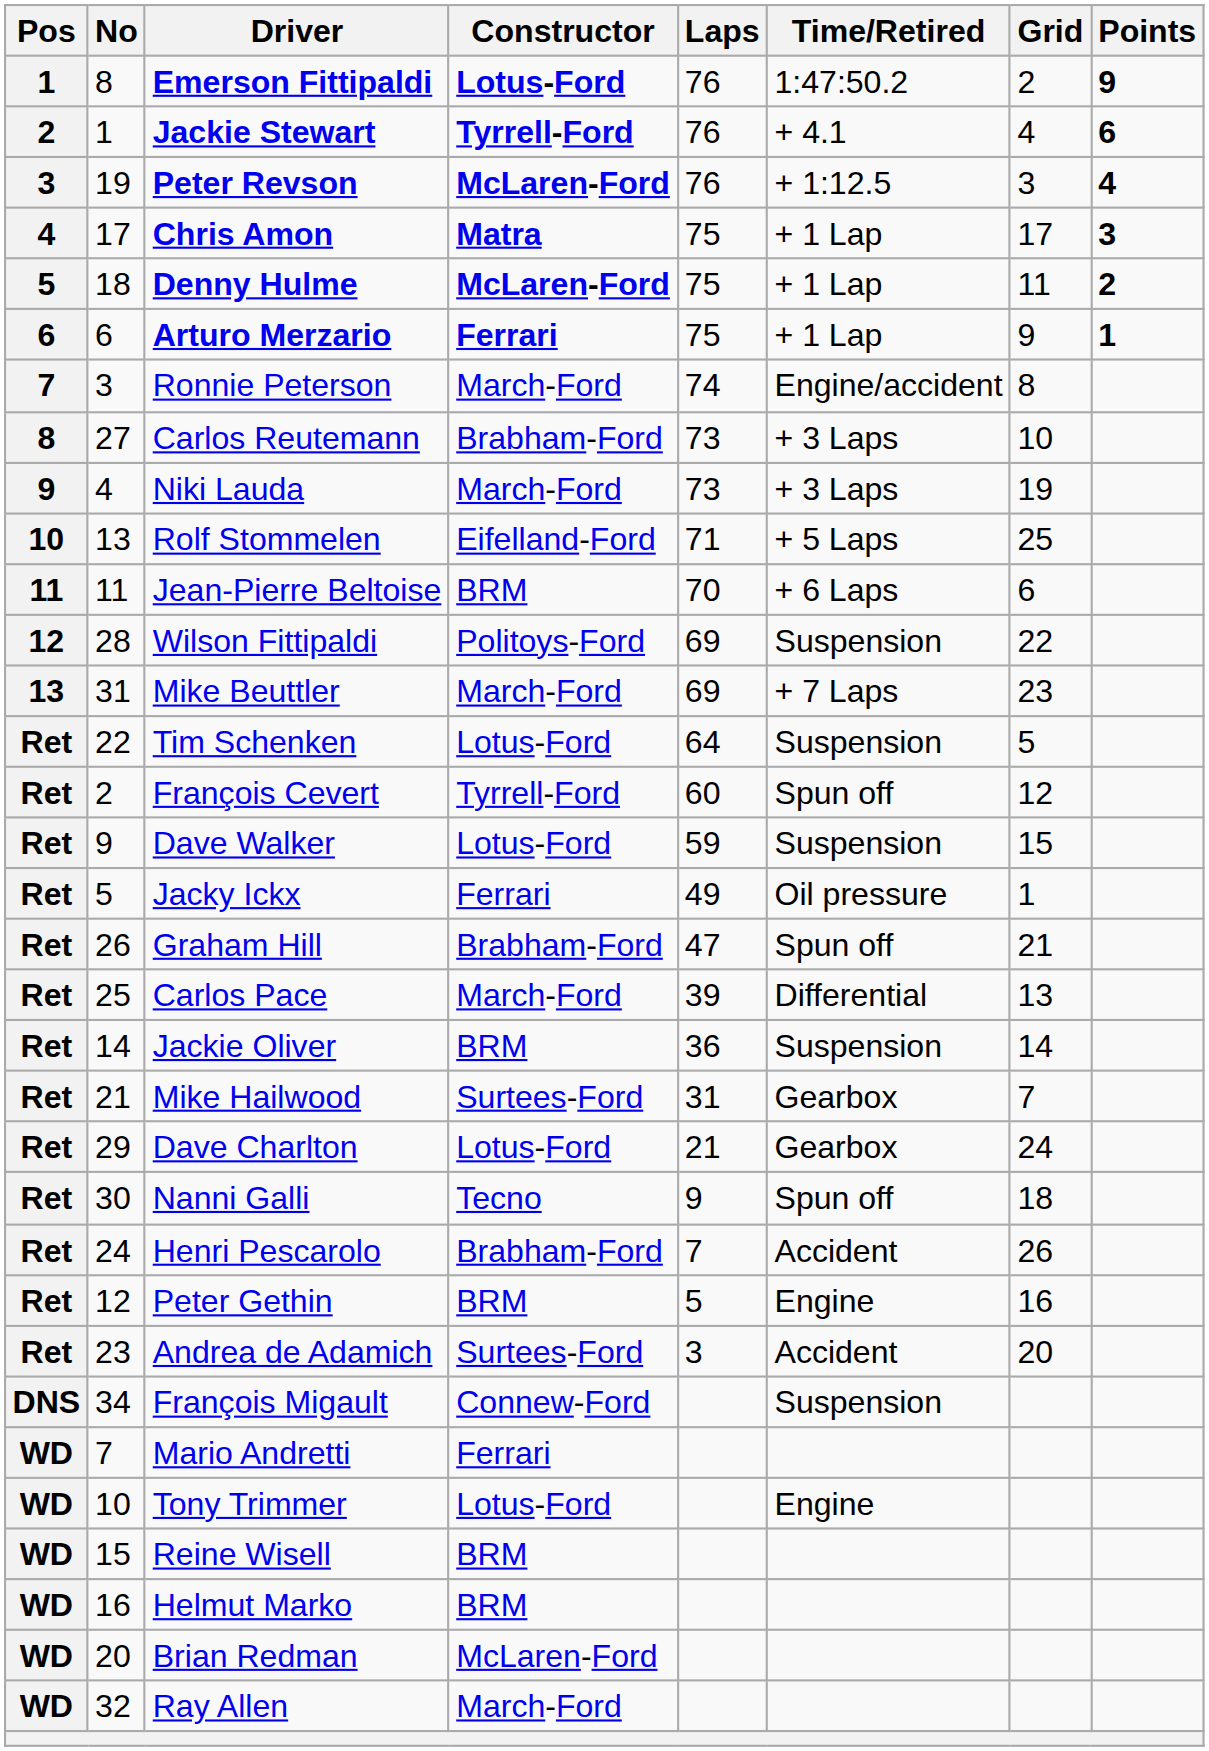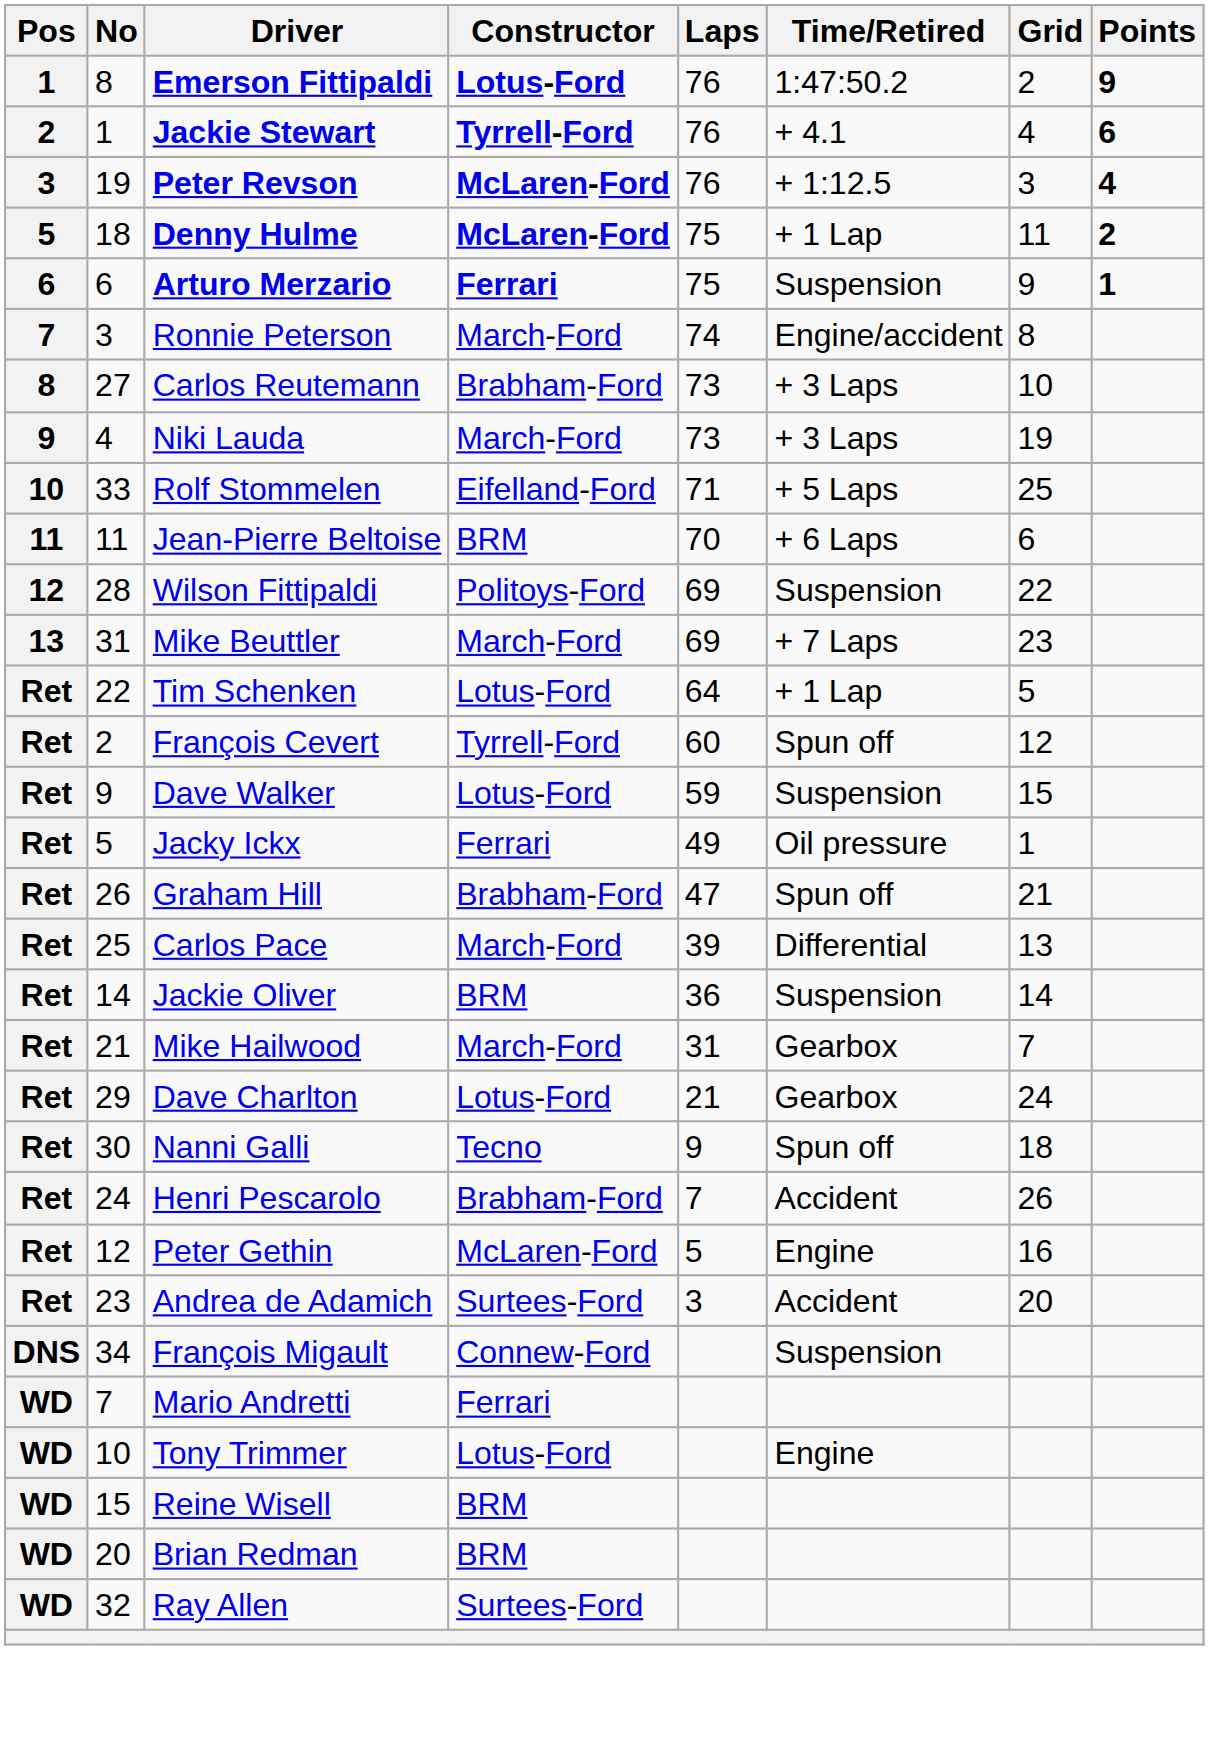 <table class="wikitable" style="font-size: 95%;">
 <tr>
 <th>Pos</th>
 <th>No</th>
 <th>Driver</th>
 <th>Constructor</th>
 <th>Laps</th>
 <th>Time/Retired</th>
 <th>Grid</th>
 <th>Points</th>
 </tr>
 <tr>
 <th>1</th>
 <td>8</td>
 <td> <strong><a href='#'>Emerson Fittipaldi</a></strong></td>
 <td><strong><a href='#'>Lotus</a>-<a href='#'>Ford</a></strong></td>
 <td>76</td>
 <td>1:47:50.2</td>
 <td>2</td>
 <td><strong>9</strong></td>
 </tr>
 <tr>
 <th>2</th>
 <td>1</td>
 <td> <strong><a href='#'>Jackie Stewart</a></strong></td>
 <td><strong><a href='#'>Tyrrell</a>-<a href='#'>Ford</a></strong></td>
 <td>76</td>
 <td>+ 4.1</td>
 <td>4</td>
 <td><strong>6</strong></td>
 </tr>
 <tr>
 <th>3</th>
 <td>19</td>
 <td> <strong><a href='#'>Peter Revson</a></strong></td>
 <td><strong><a href='#'>McLaren</a>-<a href='#'>Ford</a></strong></td>
 <td>76</td>
 <td>+ 1:12.5</td>
 <td>3</td>
 <td><strong>4</strong></td>
 </tr>
 <tr>
-<th>4</th>
-<td>17</td>
-<td> <strong><a href='#'>Chris Amon</a></strong></td>
-<td><strong><a href='#'>Matra</a></strong></td>
-<td>75</td>
-<td>+ 1 Lap</td>
-<td>17</td>
-<td><strong>3</strong></td>
-</tr>
-<tr>
 <th>5</th>
 <td>18</td>
 <td> <strong><a href='#'>Denny Hulme</a></strong></td>
 <td><strong><a href='#'>McLaren</a>-<a href='#'>Ford</a></strong></td>
 <td>75</td>
 <td>+ 1 Lap</td>
 <td>11</td>
 <td><strong>2</strong></td>
 </tr>
 <tr>
 <th>6</th>
 <td>6</td>
 <td> <strong><a href='#'>Arturo Merzario</a></strong></td>
 <td><strong><a href='#'>Ferrari</a></strong></td>
 <td>75</td>
-<td>+ 1 Lap</td>
+<td>Suspension</td>
 <td>9</td>
 <td><strong>1</strong></td>
 </tr>
 <tr>
 <th>7</th>
 <td>3</td>
 <td> <a href='#'>Ronnie Peterson</a></td>
 <td><a href='#'>March</a>-<a href='#'>Ford</a></td>
 <td>74</td>
 <td>Engine/accident</td>
 <td>8</td>
 <td> </td>
 </tr>
 <tr>
 <th>8</th>
 <td>27</td>
 <td> <a href='#'>Carlos Reutemann</a></td>
 <td><a href='#'>Brabham</a>-<a href='#'>Ford</a></td>
 <td>73</td>
 <td>+ 3 Laps</td>
 <td>10</td>
 <td> </td>
 </tr>
 <tr>
 <th>9</th>
 <td>4</td>
 <td> <a href='#'>Niki Lauda</a></td>
 <td><a href='#'>March</a>-<a href='#'>Ford</a></td>
 <td>73</td>
 <td>+ 3 Laps</td>
 <td>19</td>
 <td> </td>
 </tr>
 <tr>
 <th>10</th>
-<td>13</td>
+<td>33</td>
 <td> <a href='#'>Rolf Stommelen</a></td>
 <td><a href='#'>Eifelland</a>-<a href='#'>Ford</a></td>
 <td>71</td>
 <td>+ 5 Laps</td>
 <td>25</td>
 <td> </td>
 </tr>
 <tr>
 <th>11</th>
 <td>11</td>
 <td> <a href='#'>Jean-Pierre Beltoise</a></td>
 <td><a href='#'>BRM</a></td>
 <td>70</td>
 <td>+ 6 Laps</td>
 <td>6</td>
 <td> </td>
 </tr>
 <tr>
 <th>12</th>
 <td>28</td>
 <td> <a href='#'>Wilson Fittipaldi</a></td>
 <td><a href='#'>Politoys</a>-<a href='#'>Ford</a></td>
 <td>69</td>
 <td>Suspension</td>
 <td>22</td>
 <td> </td>
 </tr>
 <tr>
 <th>13</th>
 <td>31</td>
 <td> <a href='#'>Mike Beuttler</a></td>
 <td><a href='#'>March</a>-<a href='#'>Ford</a></td>
 <td>69</td>
 <td>+ 7 Laps</td>
 <td>23</td>
 <td> </td>
 </tr>
 <tr>
 <th>Ret</th>
 <td>22</td>
 <td> <a href='#'>Tim Schenken</a></td>
 <td><a href='#'>Lotus</a>-<a href='#'>Ford</a></td>
 <td>64</td>
-<td>Suspension</td>
+<td>+ 1 Lap</td>
 <td>5</td>
 <td> </td>
 </tr>
 <tr>
 <th>Ret</th>
 <td>2</td>
 <td> <a href='#'>François Cevert</a></td>
 <td><a href='#'>Tyrrell</a>-<a href='#'>Ford</a></td>
 <td>60</td>
 <td>Spun off</td>
 <td>12</td>
 <td> </td>
 </tr>
 <tr>
 <th>Ret</th>
 <td>9</td>
 <td> <a href='#'>Dave Walker</a></td>
 <td><a href='#'>Lotus</a>-<a href='#'>Ford</a></td>
 <td>59</td>
 <td>Suspension</td>
 <td>15</td>
 <td> </td>
 </tr>
 <tr>
 <th>Ret</th>
 <td>5</td>
 <td> <a href='#'>Jacky Ickx</a></td>
 <td><a href='#'>Ferrari</a></td>
 <td>49</td>
 <td>Oil pressure</td>
 <td>1</td>
 <td> </td>
 </tr>
 <tr>
 <th>Ret</th>
 <td>26</td>
 <td> <a href='#'>Graham Hill</a></td>
 <td><a href='#'>Brabham</a>-<a href='#'>Ford</a></td>
 <td>47</td>
 <td>Spun off</td>
 <td>21</td>
 <td> </td>
 </tr>
 <tr>
 <th>Ret</th>
 <td>25</td>
 <td> <a href='#'>Carlos Pace</a></td>
 <td><a href='#'>March</a>-<a href='#'>Ford</a></td>
 <td>39</td>
 <td>Differential</td>
 <td>13</td>
 <td> </td>
 </tr>
 <tr>
 <th>Ret</th>
 <td>14</td>
 <td> <a href='#'>Jackie Oliver</a></td>
 <td><a href='#'>BRM</a></td>
 <td>36</td>
 <td>Suspension</td>
 <td>14</td>
 <td> </td>
 </tr>
 <tr>
 <th>Ret</th>
 <td>21</td>
 <td> <a href='#'>Mike Hailwood</a></td>
-<td><a href='#'>Surtees</a>-<a href='#'>Ford</a></td>
+<td><a href='#'>March</a>-<a href='#'>Ford</a></td>
 <td>31</td>
 <td>Gearbox</td>
 <td>7</td>
 <td> </td>
 </tr>
 <tr>
 <th>Ret</th>
 <td>29</td>
 <td> <a href='#'>Dave Charlton</a></td>
 <td><a href='#'>Lotus</a>-<a href='#'>Ford</a></td>
 <td>21</td>
 <td>Gearbox</td>
 <td>24</td>
 <td> </td>
 </tr>
 <tr>
 <th>Ret</th>
 <td>30</td>
 <td> <a href='#'>Nanni Galli</a></td>
 <td><a href='#'>Tecno</a></td>
 <td>9</td>
 <td>Spun off</td>
 <td>18</td>
 <td> </td>
 </tr>
 <tr>
 <th>Ret</th>
 <td>24</td>
 <td> <a href='#'>Henri Pescarolo</a></td>
 <td><a href='#'>Brabham</a>-<a href='#'>Ford</a></td>
 <td>7</td>
 <td>Accident</td>
 <td>26</td>
 <td> </td>
 </tr>
 <tr>
 <th>Ret</th>
 <td>12</td>
 <td> <a href='#'>Peter Gethin</a></td>
-<td><a href='#'>BRM</a></td>
+<td><a href='#'>McLaren</a>-<a href='#'>Ford</a></td>
 <td>5</td>
 <td>Engine</td>
 <td>16</td>
 <td> </td>
 </tr>
 <tr>
 <th>Ret</th>
 <td>23</td>
 <td> <a href='#'>Andrea de Adamich</a></td>
 <td><a href='#'>Surtees</a>-<a href='#'>Ford</a></td>
 <td>3</td>
 <td>Accident</td>
 <td>20</td>
 <td> </td>
 </tr>
 <tr>
 <th>DNS</th>
 <td>34</td>
 <td> <a href='#'>François Migault</a></td>
 <td><a href='#'>Connew</a>-<a href='#'>Ford</a></td>
 <td> </td>
 <td>Suspension</td>
 <td> </td>
 <td> </td>
 </tr>
 <tr>
 <th>WD</th>
 <td>7</td>
 <td> <a href='#'>Mario Andretti</a></td>
 <td><a href='#'>Ferrari</a></td>
 <td> </td>
 <td> </td>
 <td> </td>
 <td> </td>
 </tr>
 <tr>
 <th>WD</th>
 <td>10</td>
 <td> <a href='#'>Tony Trimmer</a></td>
 <td><a href='#'>Lotus</a>-<a href='#'>Ford</a></td>
 <td> </td>
 <td>Engine</td>
 <td> </td>
 <td> </td>
 </tr>
 <tr>
 <th>WD</th>
 <td>15</td>
 <td> <a href='#'>Reine Wisell</a></td>
 <td><a href='#'>BRM</a></td>
 <td> </td>
 <td> </td>
 <td> </td>
 <td> </td>
 </tr>
 <tr>
 <th>WD</th>
-<td>16</td>
-<td> <a href='#'>Helmut Marko</a></td>
-<td><a href='#'>BRM</a></td>
-<td> </td>
-<td> </td>
-<td> </td>
-<td> </td>
-</tr>
-<tr>
-<th>WD</th>
 <td>20</td>
 <td> <a href='#'>Brian Redman</a></td>
-<td><a href='#'>McLaren</a>-<a href='#'>Ford</a></td>
+<td><a href='#'>BRM</a></td>
 <td> </td>
 <td> </td>
 <td> </td>
 <td> </td>
 </tr>
 <tr>
 <th>WD</th>
 <td>32</td>
 <td> <a href='#'>Ray Allen</a></td>
-<td><a href='#'>March</a>-<a href='#'>Ford</a></td>
+<td><a href='#'>Surtees</a>-<a href='#'>Ford</a></td>
 <td> </td>
 <td> </td>
 <td> </td>
 <td> </td>
 </tr>
 <tr>
 <th colspan="8"></th>
 </tr>
 </table>
